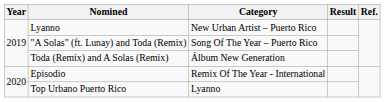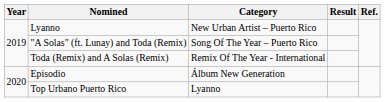 <table class="wikitable">
 <tr>
 <th>Year</th>
 <th>Nomined</th>
 <th>Category</th>
 <th>Result</th>
 <th>Ref.</th>
 </tr>
 <tr>
 <td rowspan="3">2019</td>
 <td>Lyanno</td>
 <td>New Urban Artist – Puerto Rico</td>
 <td></td>
 <td rowspan="3"></td>
 </tr>
 <tr>
 <td>"A Solas" (ft. Lunay) and Toda (Remix)</td>
 <td>Song Of The Year – Puerto Rico  </td>
 <td></td>
 </tr>
 <tr>
 <td>Toda (Remix) and A Solas (Remix)</td>
-<td>Álbum New Generation</td>
+<td>Remix Of The Year - International</td>
 <td></td>
 </tr>
 <tr>
 <td rowspan="2">2020</td>
 <td>Episodio</td>
-<td>Remix Of The Year - International</td>
+<td>Álbum New Generation</td>
 <td></td>
 <td rowspan="2"></td>
 </tr>
 <tr>
 <td>Top Urbano Puerto Rico</td>
 <td>Lyanno</td>
 <td></td>
 </tr>
 </table>
